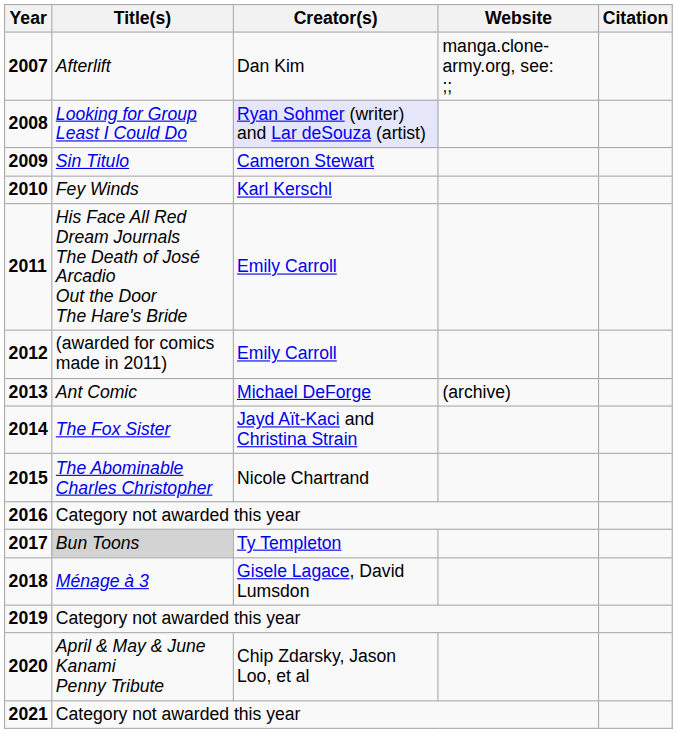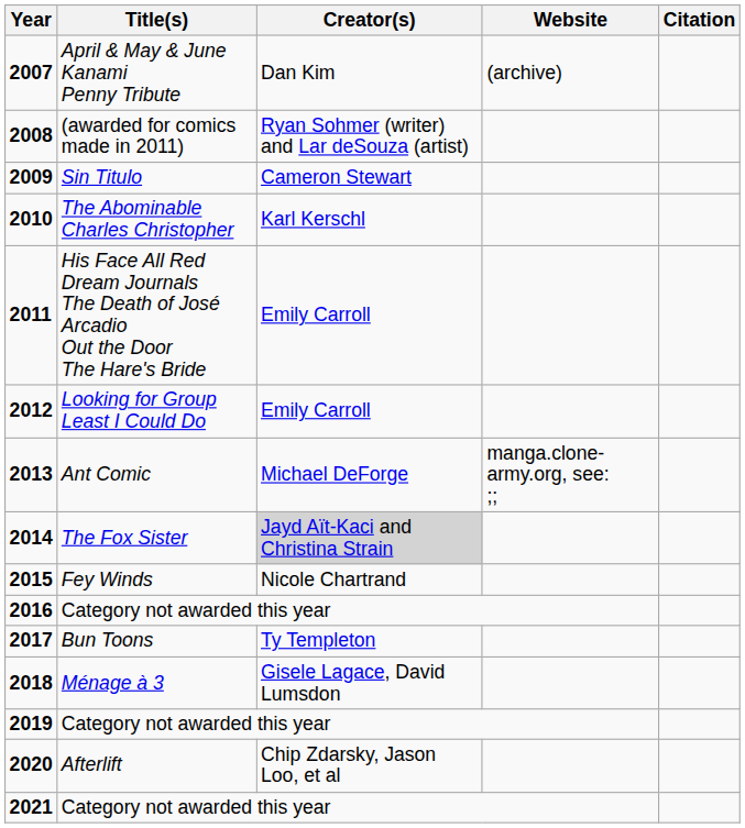 <table class="wikitable" border="1">
 <tr>
 <th>Year</th>
 <th>Title(s)</th>
 <th>Creator(s)</th>
 <th>Website</th>
 <th>Citation</th>
 </tr>
 <tr>
 <td><strong>2007</strong></td>
-<td><em>Afterlift</em></td>
+<td><em>April & May & June</em> <br> <em>Kanami</em> <br> <em>Penny Tribute</em></td>
 <td>Dan Kim</td>
-<td>manga.clone-army.org, see:<br>;; </td>
+<td> (archive)</td>
 <td></td>
 </tr>
 <tr>
 <td><strong>2008</strong></td>
-<td><em><a href='#'>Looking for Group</a></em> <br> <em><a href='#'>Least I Could Do</a></em></td>
-<td style="background: lavender;"><a href='#'>Ryan Sohmer</a> (writer) and <a href='#'>Lar deSouza</a> (artist)</td>
+<td>(awarded for comics made in 2011)</td>
+<td><a href='#'>Ryan Sohmer</a> (writer) and <a href='#'>Lar deSouza</a> (artist)</td>
 <td> <br></td>
 <td></td>
 </tr>
 <tr>
 <td><strong>2009</strong></td>
 <td><em><a href='#'>Sin Titulo</a></em></td>
 <td><a href='#'>Cameron Stewart</a></td>
 <td></td>
 <td></td>
 </tr>
 <tr>
 <td><strong>2010</strong></td>
-<td><em>Fey Winds</em></td>
+<td><em><a href='#'>The Abominable Charles Christopher</a></em></td>
 <td><a href='#'>Karl Kerschl</a></td>
 <td></td>
 <td></td>
 </tr>
 <tr>
 <td><strong>2011</strong></td>
 <td><em>His Face All Red</em> <br> <em>Dream Journals</em> <br> <em>The Death of José Arcadio</em> <br> <em>Out the Door</em> <br> <em>The Hare's Bride</em></td>
 <td><a href='#'>Emily Carroll</a></td>
 <td></td>
 <td></td>
 </tr>
 <tr>
 <td><strong>2012</strong></td>
-<td>(awarded for comics made in 2011)</td>
+<td><em><a href='#'>Looking for Group</a></em> <br> <em><a href='#'>Least I Could Do</a></em></td>
 <td><a href='#'>Emily Carroll</a></td>
 <td></td>
 <td></td>
 </tr>
 <tr>
 <td><strong>2013</strong></td>
 <td><em>Ant Comic</em></td>
 <td><a href='#'>Michael DeForge</a></td>
-<td> (archive)</td>
+<td>manga.clone-army.org, see:<br>;; </td>
 <td></td>
 </tr>
 <tr>
 <td><strong>2014</strong></td>
 <td><em><a href='#'>The Fox Sister</a></em></td>
-<td><a href='#'>Jayd Aït-Kaci</a> and <a href='#'>Christina Strain</a></td>
+<td style="background: lightgrey;"><a href='#'>Jayd Aït-Kaci</a> and <a href='#'>Christina Strain</a></td>
 <td></td>
 <td></td>
 </tr>
 <tr>
 <td><strong>2015</strong></td>
-<td><em><a href='#'>The Abominable Charles Christopher</a></em></td>
+<td><em>Fey Winds</em></td>
 <td>Nicole Chartrand</td>
 <td></td>
 <td></td>
 </tr>
 <tr>
 <td><strong>2016</strong></td>
 <td colspan="3">Category not awarded this year</td>
 <td></td>
 </tr>
 <tr>
 <td><strong>2017</strong></td>
-<td style="background: lightgrey;"><em>Bun Toons</em></td>
+<td><em>Bun Toons</em></td>
 <td><a href='#'>Ty Templeton</a></td>
 <td></td>
 <td></td>
 </tr>
 <tr>
 <td><strong>2018</strong></td>
 <td><em><a href='#'>Ménage à 3</a></em></td>
 <td><a href='#'>Gisele Lagace</a>, David Lumsdon</td>
 <td></td>
 <td></td>
 </tr>
 <tr>
 <td><strong>2019</strong></td>
 <td colspan="3">Category not awarded this year</td>
 <td></td>
 </tr>
 <tr>
 <td><strong>2020</strong></td>
-<td><em>April & May & June</em> <br> <em>Kanami</em> <br> <em>Penny Tribute</em></td>
+<td><em>Afterlift</em></td>
 <td>Chip Zdarsky, Jason Loo, et al</td>
 <td></td>
 <td></td>
 </tr>
 <tr>
 <td><strong>2021</strong></td>
 <td colspan="3">Category not awarded this year</td>
 <td></td>
 </tr>
 </table>
